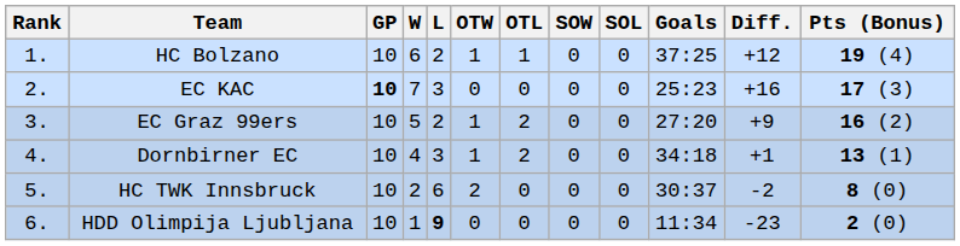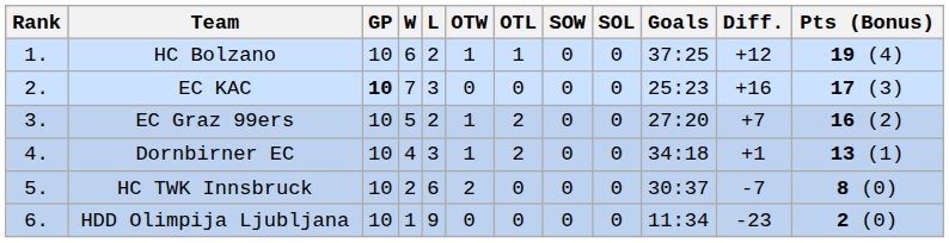 <table class="wikitable" width="600px" style="text-align: center;">
 <tr style="background-color:#c0c0c0;">
 <th>Rank</th>
 <th>Team</th>
 <th>GP</th>
 <th>W</th>
 <th>L</th>
 <th>OTW</th>
 <th>OTL</th>
 <th>SOW</th>
 <th>SOL</th>
 <th>Goals</th>
 <th>Diff.</th>
 <th>Pts (Bonus)</th>
 </tr>
 <tr bgcolor="#CAE1FF">
 <td>1.</td>
 <td>HC Bolzano</td>
 <td>10</td>
 <td>6</td>
 <td>2</td>
 <td>1</td>
 <td>1</td>
 <td>0</td>
 <td>0</td>
 <td>37:25</td>
 <td>+12</td>
 <td><strong>19</strong> (4)</td>
 </tr>
 <tr bgcolor="#CAE1FF">
 <td>2.</td>
 <td>EC KAC</td>
 <td><strong>10</strong></td>
 <td>7</td>
 <td>3</td>
 <td>0</td>
 <td>0</td>
 <td>0</td>
 <td>0</td>
 <td>25:23</td>
 <td>+16</td>
 <td><strong>17</strong> (3)</td>
 </tr>
 <tr bgcolor="#BCD2EE">
 <td>3.</td>
 <td>EC Graz 99ers</td>
 <td>10</td>
 <td>5</td>
 <td>2</td>
 <td>1</td>
 <td>2</td>
 <td>0</td>
 <td>0</td>
 <td>27:20</td>
-<td>+9</td>
+<td>+7</td>
 <td><strong>16</strong> (2)</td>
 </tr>
 <tr bgcolor="#BCD2EE">
 <td>4.</td>
 <td>Dornbirner EC</td>
 <td>10</td>
 <td>4</td>
 <td>3</td>
 <td>1</td>
 <td>2</td>
 <td>0</td>
 <td>0</td>
 <td>34:18</td>
 <td>+1</td>
 <td><strong>13</strong> (1)</td>
 </tr>
 <tr bgcolor="#BCD2EE">
 <td>5.</td>
 <td>HC TWK Innsbruck</td>
 <td>10</td>
 <td>2</td>
 <td>6</td>
 <td>2</td>
 <td>0</td>
 <td>0</td>
 <td>0</td>
 <td>30:37</td>
-<td>-2</td>
+<td>-7</td>
 <td><strong>8</strong> (0)</td>
 </tr>
 <tr bgcolor="#BCD2EE">
 <td>6.</td>
 <td>HDD Olimpija Ljubljana</td>
 <td>10</td>
 <td>1</td>
-<td><strong>9</strong></td>
+<td>9</td>
 <td>0</td>
 <td>0</td>
 <td>0</td>
 <td>0</td>
 <td>11:34</td>
 <td>-23</td>
 <td><strong>2</strong> (0)</td>
 </tr>
 </table>
